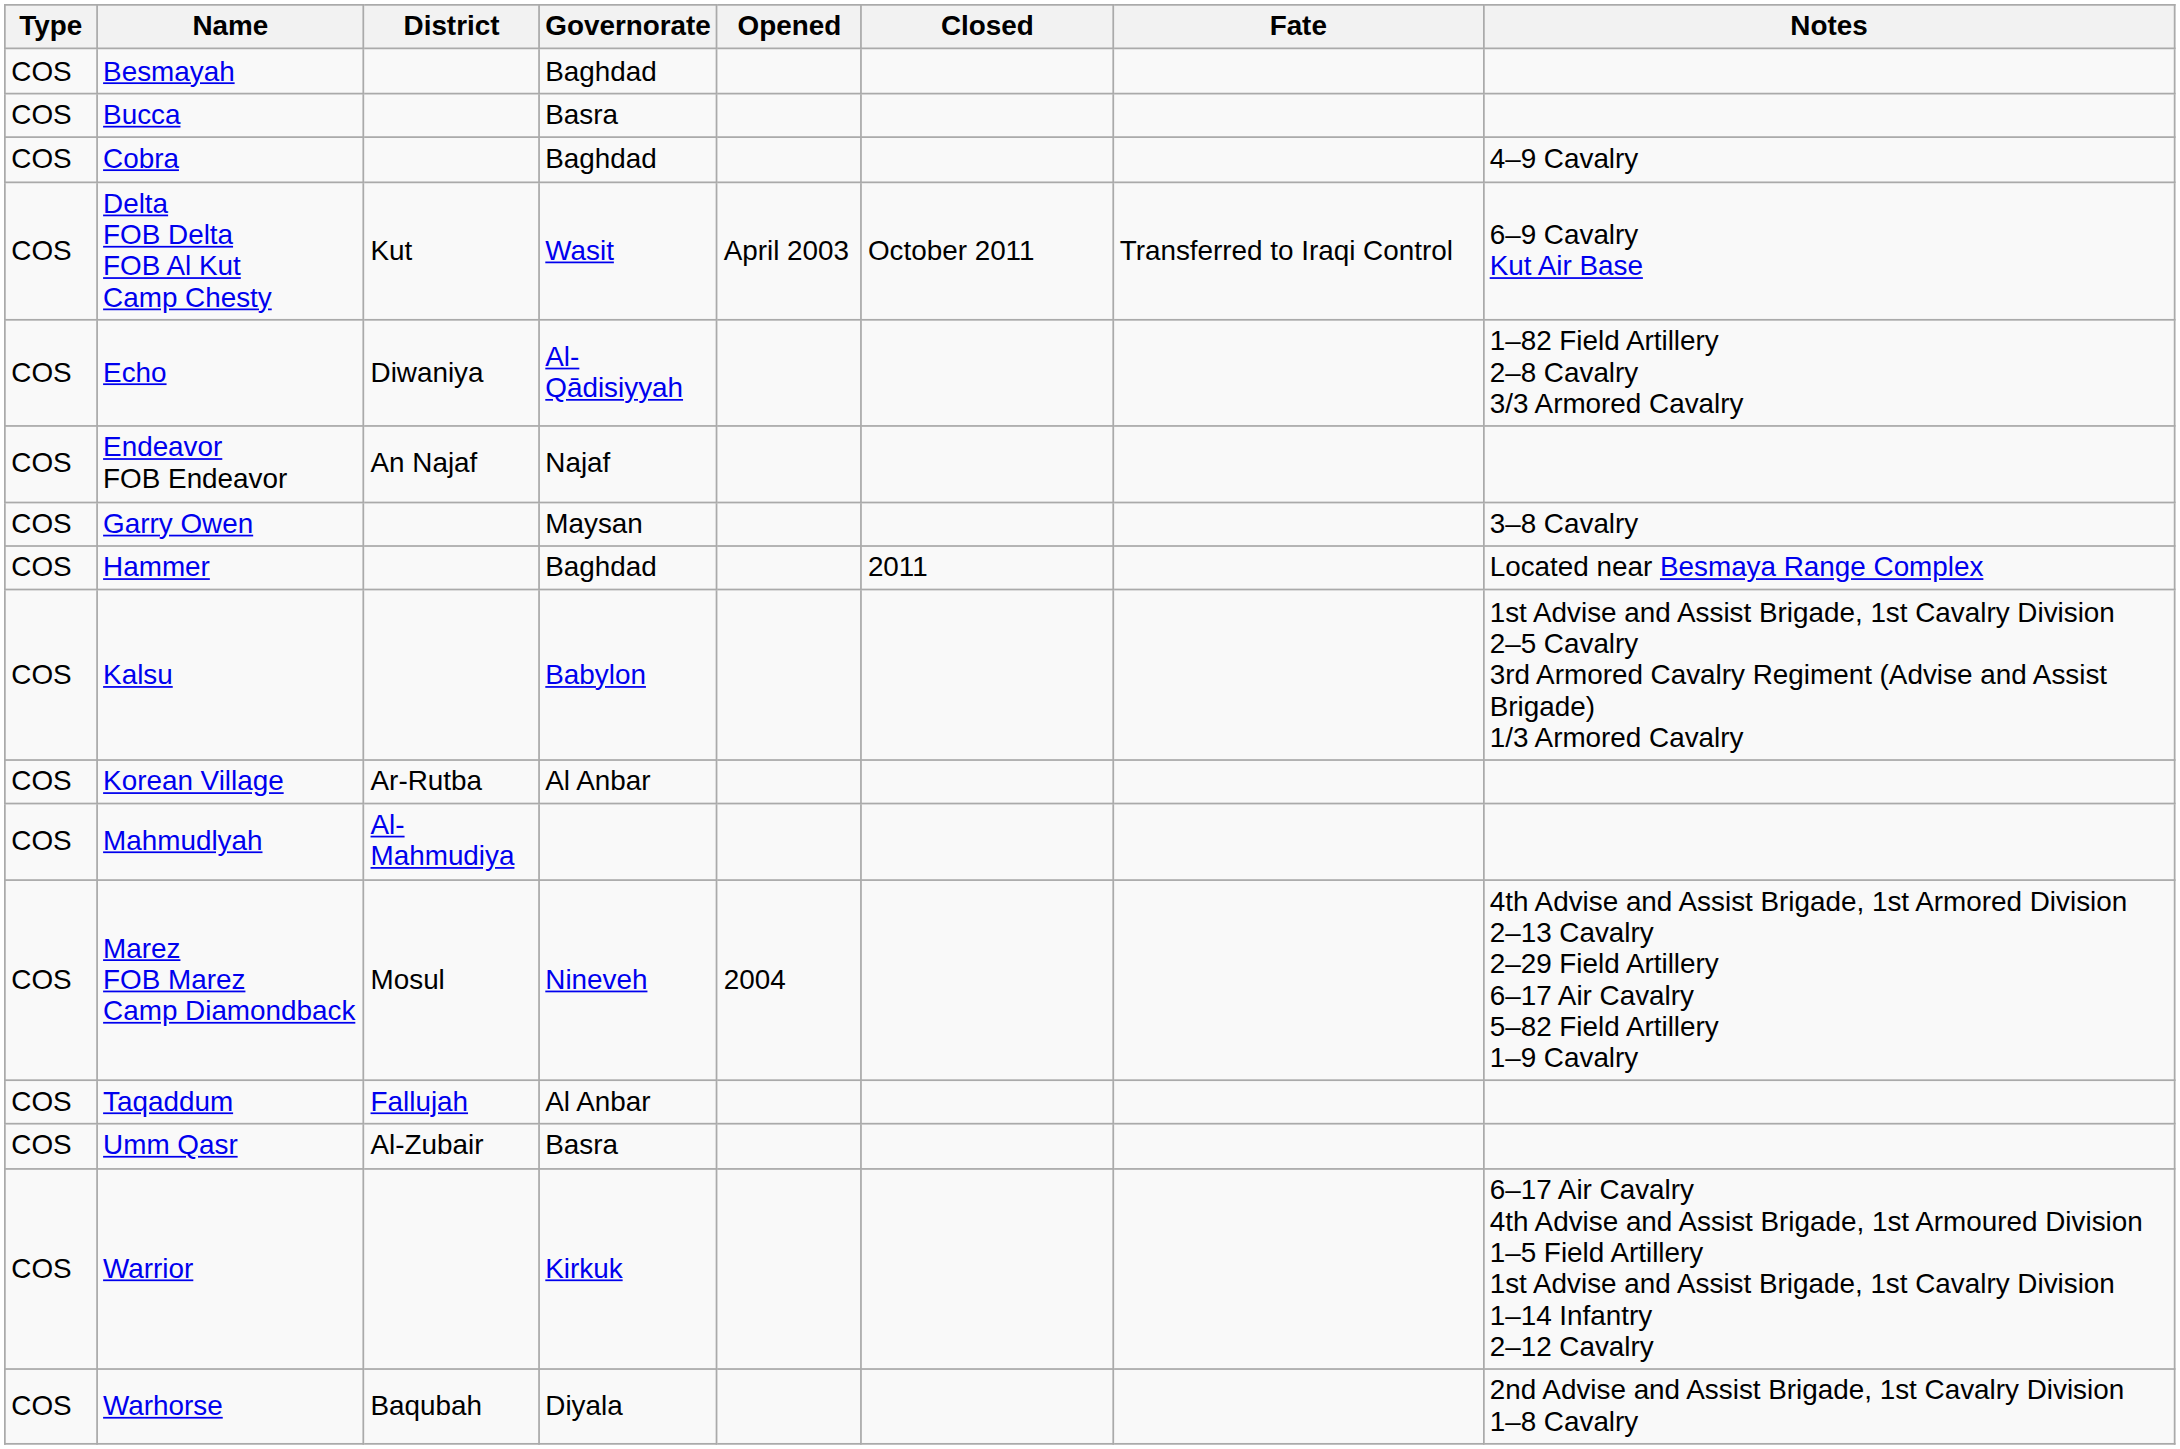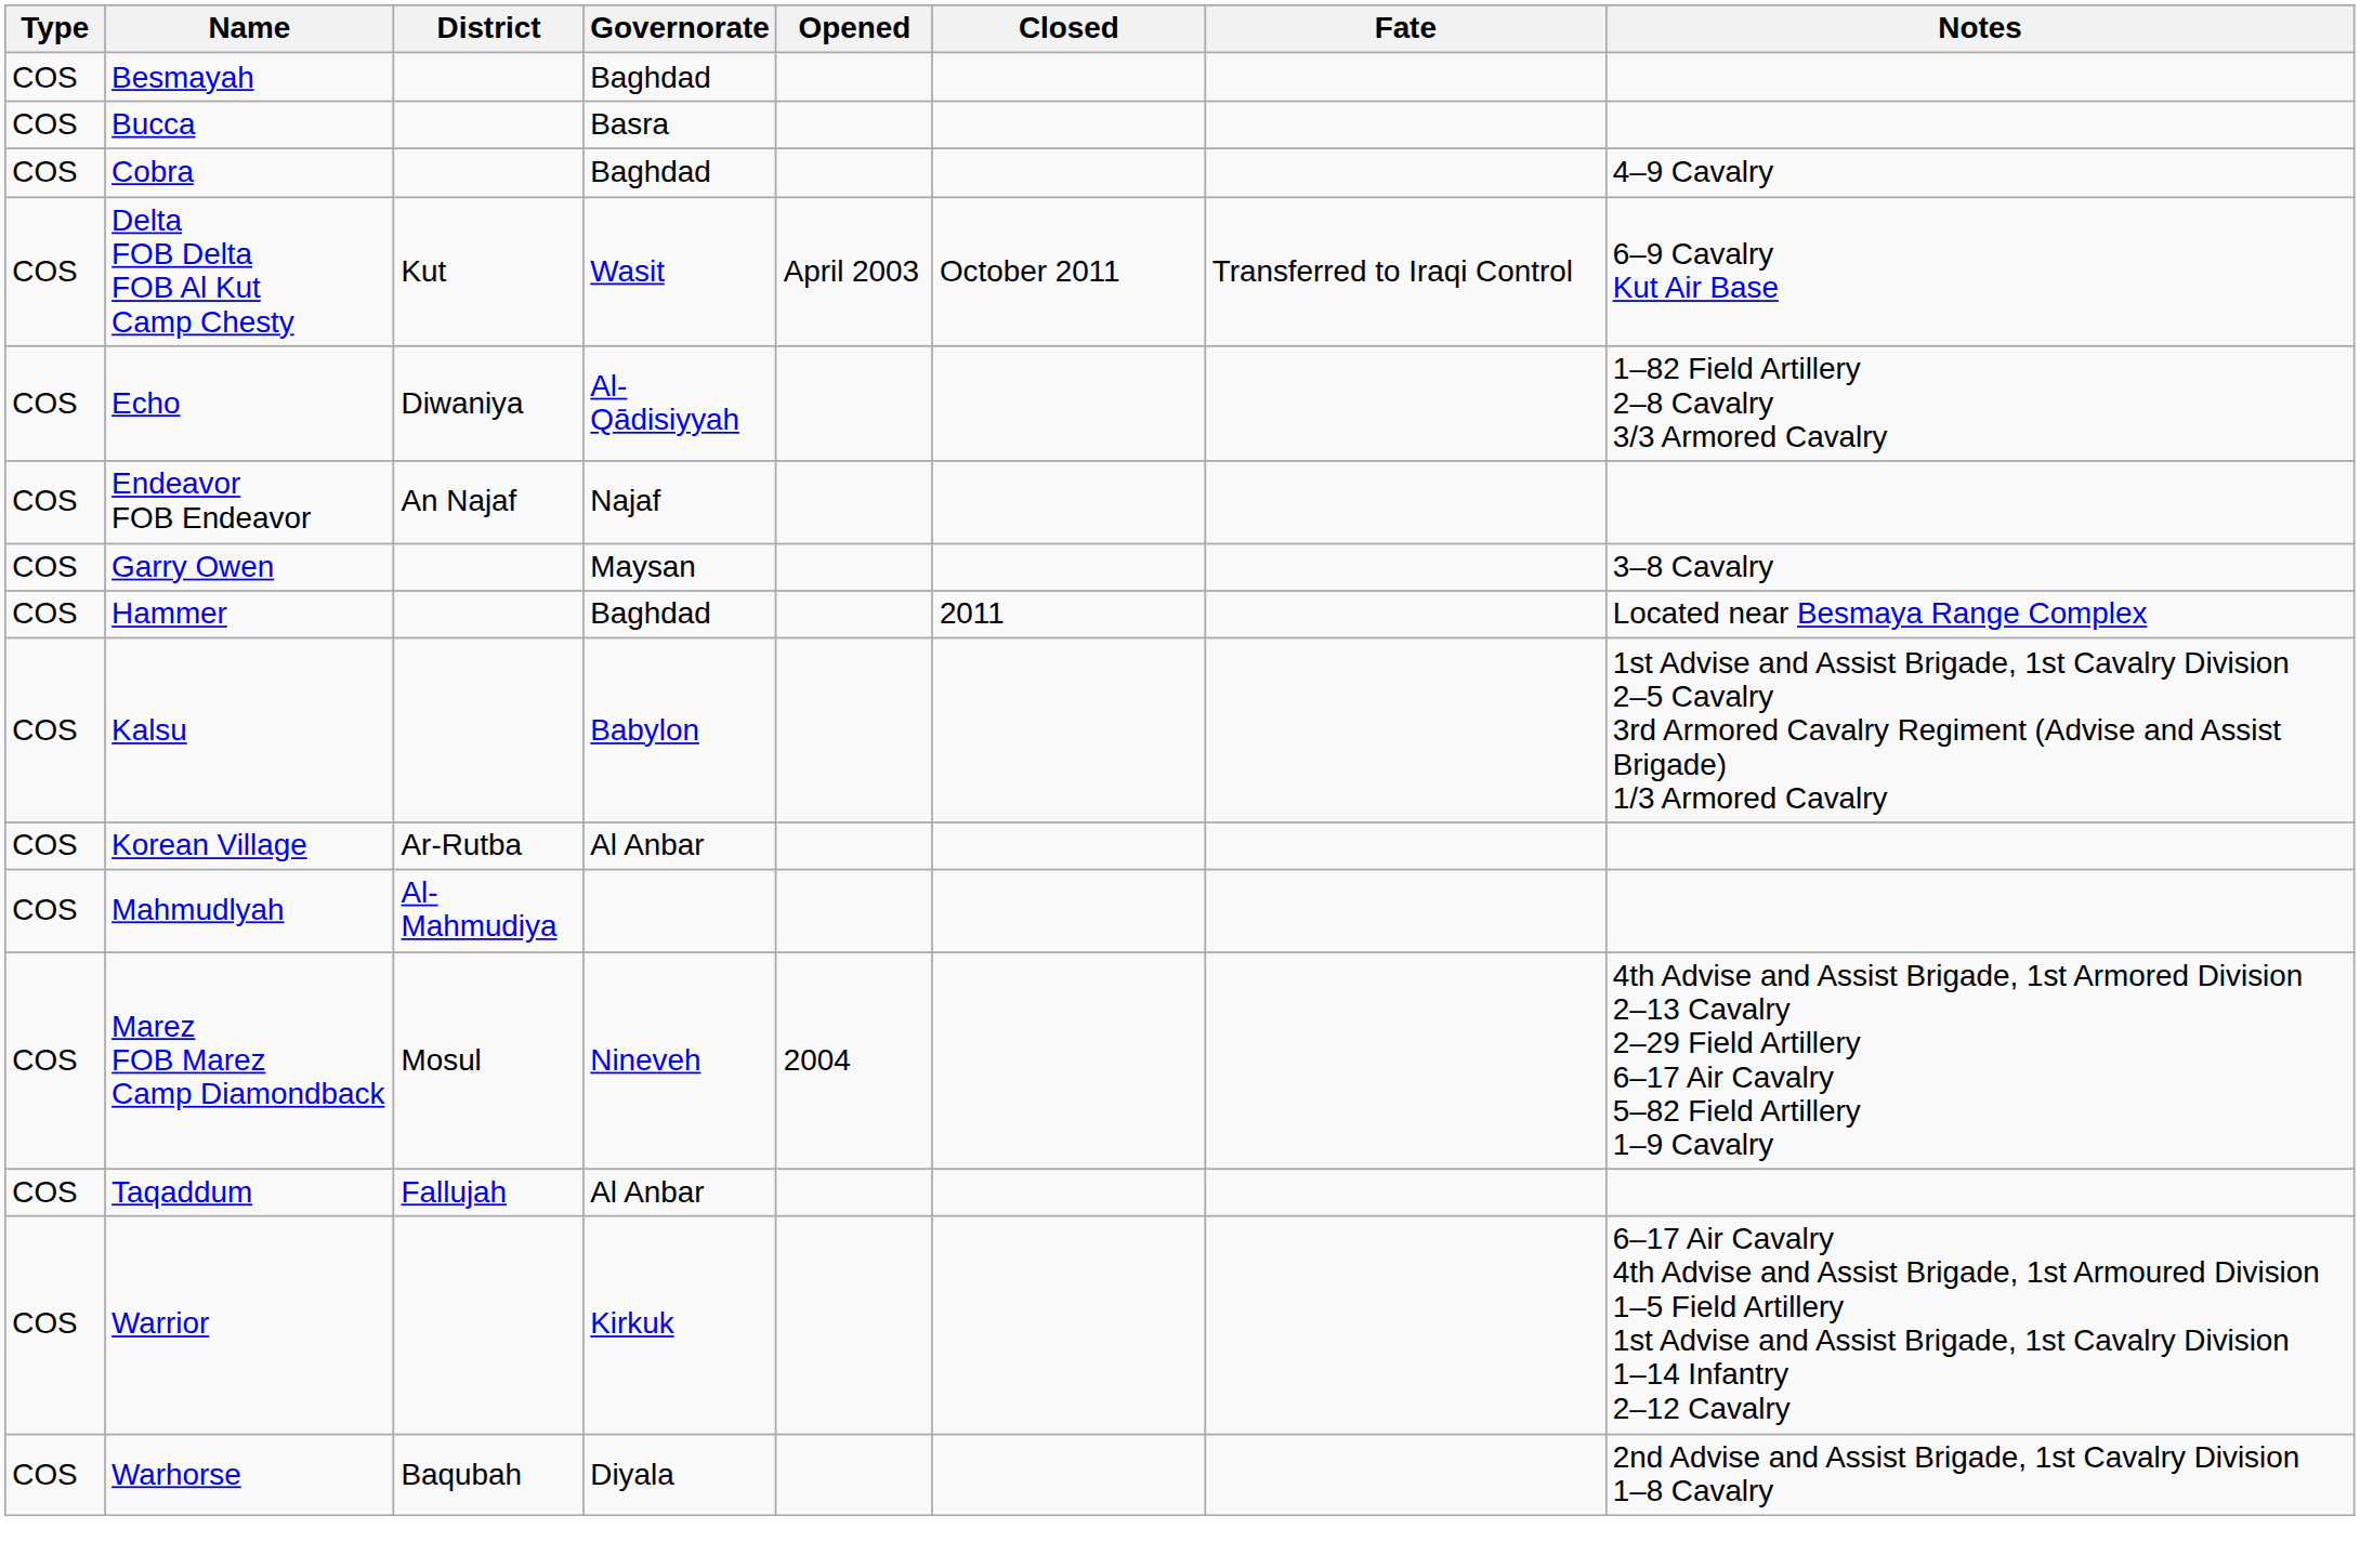 <table class="wikitable sortable">
 <tr>
 <th style="width:3em">Type</th>
 <th style="width:10em">Name</th>
 <th style="width:6em">District</th>
 <th style="width:5em">Governorate</th>
 <th style="width:5em">Opened</th>
 <th style="width:10em">Closed</th>
 <th style="width:15em">Fate</th>
 <th style="width:30em">Notes</th>
 </tr>
 <tr>
 <td>COS</td>
 <td><a href='#'>Besmayah</a></td>
 <td></td>
 <td>Baghdad</td>
 <td></td>
 <td></td>
 <td></td>
 <td></td>
 </tr>
 <tr>
 <td>COS</td>
 <td><a href='#'>Bucca</a></td>
 <td></td>
 <td>Basra</td>
 <td></td>
 <td></td>
 <td></td>
 <td></td>
 </tr>
 <tr>
 <td>COS</td>
 <td><a href='#'>Cobra</a></td>
 <td></td>
 <td>Baghdad</td>
 <td></td>
 <td></td>
 <td></td>
 <td>4–9 Cavalry</td>
 </tr>
 <tr>
 <td>COS</td>
 <td><a href='#'>Delta</a><br><a href='#'>FOB Delta</a><br><a href='#'>FOB Al Kut</a><br><a href='#'>Camp Chesty</a></td>
 <td>Kut</td>
 <td><a href='#'>Wasit</a></td>
 <td>April 2003</td>
 <td>October 2011</td>
 <td>Transferred to Iraqi Control</td>
 <td>6–9 Cavalry<br><a href='#'>Kut Air Base</a></td>
 </tr>
 <tr>
 <td>COS</td>
 <td><a href='#'>Echo</a></td>
 <td>Diwaniya</td>
 <td><a href='#'>Al-Qādisiyyah</a></td>
 <td></td>
 <td></td>
 <td></td>
 <td>1–82 Field Artillery<br>2–8 Cavalry<br>3/3 Armored Cavalry</td>
 </tr>
 <tr>
 <td>COS</td>
 <td><a href='#'>Endeavor</a><br>FOB Endeavor</td>
 <td>An Najaf</td>
 <td>Najaf</td>
 <td></td>
 <td></td>
 <td></td>
 <td></td>
 </tr>
 <tr>
 <td>COS</td>
 <td><a href='#'>Garry Owen</a></td>
 <td></td>
 <td>Maysan</td>
 <td></td>
 <td></td>
 <td></td>
 <td>3–8 Cavalry</td>
 </tr>
 <tr>
 <td>COS</td>
 <td><a href='#'>Hammer</a></td>
 <td></td>
 <td>Baghdad</td>
 <td></td>
 <td>2011</td>
 <td></td>
 <td>Located near <a href='#'>Besmaya Range Complex</a></td>
 </tr>
 <tr>
 <td>COS</td>
 <td><a href='#'>Kalsu</a></td>
 <td></td>
 <td><a href='#'>Babylon</a></td>
 <td></td>
 <td></td>
 <td></td>
 <td>1st Advise and Assist Brigade, 1st Cavalry Division<br>2–5 Cavalry<br>3rd Armored Cavalry Regiment (Advise and Assist Brigade)<br>1/3 Armored Cavalry</td>
 </tr>
 <tr>
 <td>COS</td>
 <td><a href='#'>Korean Village</a></td>
 <td>Ar-Rutba</td>
 <td>Al Anbar</td>
 <td></td>
 <td></td>
 <td></td>
 <td></td>
 </tr>
 <tr>
 <td>COS</td>
 <td><a href='#'>Mahmudlyah</a></td>
 <td><a href='#'>Al-Mahmudiya</a></td>
 <td></td>
 <td></td>
 <td></td>
 <td></td>
 <td></td>
 </tr>
 <tr>
 <td>COS</td>
 <td><a href='#'>Marez</a><br><a href='#'>FOB Marez</a><br><a href='#'>Camp Diamondback</a></td>
 <td>Mosul</td>
 <td><a href='#'>Nineveh</a></td>
 <td>2004</td>
 <td></td>
 <td></td>
 <td>4th Advise and Assist Brigade, 1st Armored Division<br>2–13 Cavalry<br>2–29 Field Artillery<br>6–17 Air Cavalry<br>5–82 Field Artillery<br>1–9 Cavalry</td>
 </tr>
 <tr>
 <td>COS</td>
 <td><a href='#'>Taqaddum</a></td>
 <td><a href='#'>Fallujah</a></td>
 <td>Al Anbar</td>
 <td></td>
 <td></td>
 <td></td>
 <td></td>
 </tr>
 <tr>
 <td>COS</td>
-<td><a href='#'>Umm Qasr</a></td>
-<td>Al-Zubair</td>
-<td>Basra</td>
-<td></td>
-<td></td>
-<td></td>
-<td></td>
-</tr>
-<tr>
-<td>COS</td>
 <td><a href='#'>Warrior</a></td>
 <td></td>
 <td><a href='#'>Kirkuk</a></td>
 <td></td>
 <td></td>
 <td></td>
 <td>6–17 Air Cavalry<br>4th Advise and Assist Brigade, 1st Armoured Division<br>1–5 Field Artillery<br>1st Advise and Assist Brigade, 1st Cavalry Division<br>1–14 Infantry<br>2–12 Cavalry</td>
 </tr>
 <tr>
 <td>COS</td>
 <td><a href='#'>Warhorse</a></td>
 <td>Baqubah</td>
 <td>Diyala</td>
 <td></td>
 <td></td>
 <td></td>
 <td>2nd Advise and Assist Brigade, 1st Cavalry Division<br>1–8 Cavalry</td>
 </tr>
 </table>
